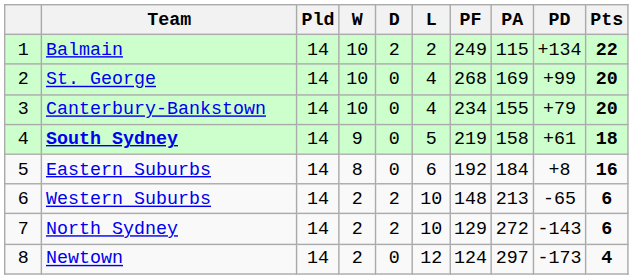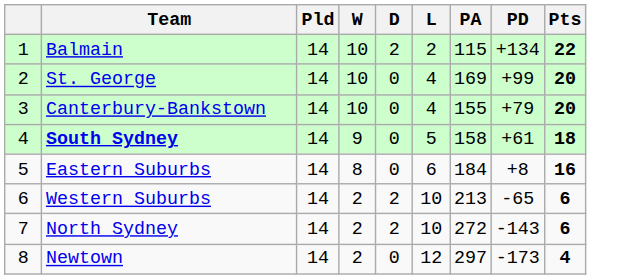 <table class="wikitable" style="text-align:center;">
 <tr>
 <th width="20"></th>
 <th width="175">Team</th>
 <th width="20">Pld</th>
 <th width="20">W</th>
 <th width="20">D</th>
 <th width="20">L</th>
-<th width="20">PF</th>
 <th width="20">PA</th>
 <th width="20">PD</th>
 <th width="20">Pts</th>
 </tr>
 <tr style="background: #ccffcc;">
 <td>1</td>
 <td style="text-align:left;"> <a href='#'>Balmain</a></td>
 <td>14</td>
 <td>10</td>
 <td>2</td>
 <td>2</td>
-<td>249</td>
 <td>115</td>
 <td>+134</td>
 <td><strong>22</strong></td>
 </tr>
 <tr style="background: #ccffcc;">
 <td>2</td>
 <td style="text-align:left;"> <a href='#'>St. George</a></td>
 <td>14</td>
 <td>10</td>
 <td>0</td>
 <td>4</td>
-<td>268</td>
 <td>169</td>
 <td>+99</td>
 <td><strong>20</strong></td>
 </tr>
 <tr style="background: #ccffcc;">
 <td>3</td>
 <td style="text-align:left;"> <a href='#'>Canterbury-Bankstown</a></td>
 <td>14</td>
 <td>10</td>
 <td>0</td>
 <td>4</td>
-<td>234</td>
 <td>155</td>
 <td>+79</td>
 <td><strong>20</strong></td>
 </tr>
 <tr style="background: #ccffcc;">
 <td>4</td>
 <td style="text-align:left;"><strong> <a href='#'>South Sydney</a></strong></td>
 <td>14</td>
 <td>9</td>
 <td>0</td>
 <td>5</td>
-<td>219</td>
 <td>158</td>
 <td>+61</td>
 <td><strong>18</strong></td>
 </tr>
 <tr>
 <td>5</td>
 <td style="text-align:left;"> <a href='#'>Eastern Suburbs</a></td>
 <td>14</td>
 <td>8</td>
 <td>0</td>
 <td>6</td>
-<td>192</td>
 <td>184</td>
 <td>+8</td>
 <td><strong>16</strong></td>
 </tr>
 <tr>
 <td>6</td>
 <td style="text-align:left;"> <a href='#'>Western Suburbs</a></td>
 <td>14</td>
 <td>2</td>
 <td>2</td>
 <td>10</td>
-<td>148</td>
 <td>213</td>
 <td>-65</td>
 <td><strong>6</strong></td>
 </tr>
 <tr>
 <td>7</td>
 <td style="text-align:left;"> <a href='#'>North Sydney</a></td>
 <td>14</td>
 <td>2</td>
 <td>2</td>
 <td>10</td>
-<td>129</td>
 <td>272</td>
 <td>-143</td>
 <td><strong>6</strong></td>
 </tr>
 <tr>
 <td>8</td>
 <td style="text-align:left;"> <a href='#'>Newtown</a></td>
 <td>14</td>
 <td>2</td>
 <td>0</td>
 <td>12</td>
-<td>124</td>
 <td>297</td>
 <td>-173</td>
 <td><strong>4</strong></td>
 </tr>
 </table>
